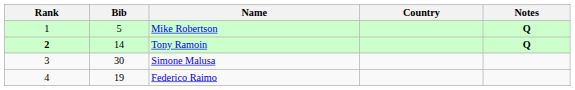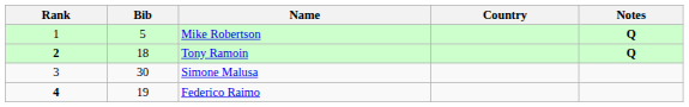 <table class="wikitable" style="text-align:center;" width=70%>
 <tr>
 <th>Rank</th>
 <th>Bib</th>
 <th>Name</th>
 <th>Country</th>
 <th>Notes</th>
 </tr>
 <tr bgcolor="#ccffcc">
 <td>1</td>
 <td>5</td>
 <td align=left><a href='#'>Mike Robertson</a></td>
 <td align=left></td>
 <td><strong>Q</strong></td>
 </tr>
 <tr bgcolor="#ccffcc">
 <td><strong>2</strong></td>
-<td>14</td>
+<td>18</td>
 <td align=left><a href='#'>Tony Ramoin</a></td>
 <td align=left></td>
 <td><strong>Q</strong></td>
 </tr>
 <tr>
 <td>3</td>
 <td>30</td>
 <td align=left><a href='#'>Simone Malusa</a></td>
 <td align=left></td>
 <td></td>
 </tr>
 <tr>
-<td>4</td>
+<td><strong>4</strong></td>
 <td>19</td>
 <td align=left><a href='#'>Federico Raimo</a></td>
 <td align=left></td>
 <td></td>
 </tr>
 </table>
